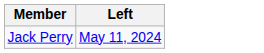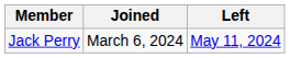 <table class="wikitable sortable" style="text-align:center;">
 <tr>
 <th>Member</th>
+<th>Joined</th>
 <th>Left</th>
 </tr>
 <tr>
 <td><a href='#'>Jack Perry</a></td>
+<td>March 6, 2024</td>
 <td><a href='#'>May 11, 2024</a></td>
 </tr>
 </table>
